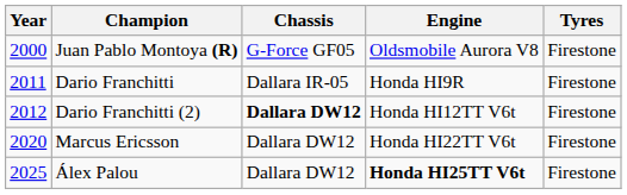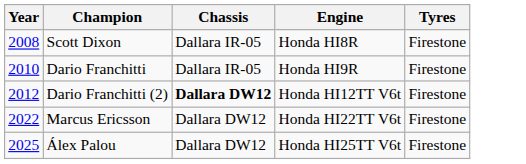 <table class="wikitable" style="font-size: 85%">
 <tr>
 <th>Year</th>
 <th>Champion</th>
 <th>Chassis</th>
 <th>Engine</th>
 <th>Tyres</th>
 </tr>
 <tr>
-<td><a href='#'>2000</a></td>
-<td> Juan Pablo Montoya <strong>(R)</strong></td>
-<td><a href='#'>G-Force</a> GF05</td>
-<td><a href='#'>Oldsmobile</a> Aurora V8</td>
+<td><a href='#'>2008</a></td>
+<td> Scott Dixon</td>
+<td>Dallara IR-05</td>
+<td>Honda HI8R</td>
 <td>Firestone</td>
 </tr>
 <tr>
-<td><a href='#'>2011</a></td>
+<td><a href='#'>2010</a></td>
 <td> Dario Franchitti</td>
 <td>Dallara IR-05</td>
 <td>Honda HI9R</td>
 <td>Firestone</td>
 </tr>
 <tr>
 <td><a href='#'>2012</a></td>
 <td> Dario Franchitti (2)</td>
 <td><strong>Dallara DW12</strong></td>
 <td>Honda HI12TT V6t</td>
 <td>Firestone</td>
 </tr>
 <tr>
-<td><a href='#'>2020</a></td>
+<td><a href='#'>2022</a></td>
 <td> Marcus Ericsson</td>
 <td>Dallara DW12</td>
 <td>Honda HI22TT V6t</td>
 <td>Firestone</td>
 </tr>
 <tr>
 <td><a href='#'>2025</a></td>
 <td> Álex Palou</td>
 <td>Dallara DW12</td>
-<td><strong>Honda HI25TT V6t</strong></td>
+<td>Honda HI25TT V6t</td>
 <td>Firestone</td>
 </tr>
 </table>
